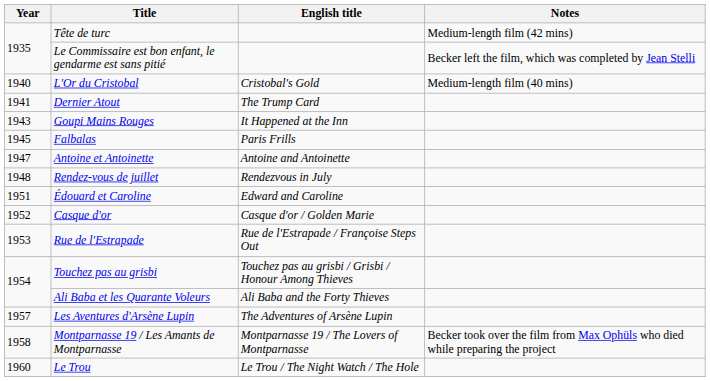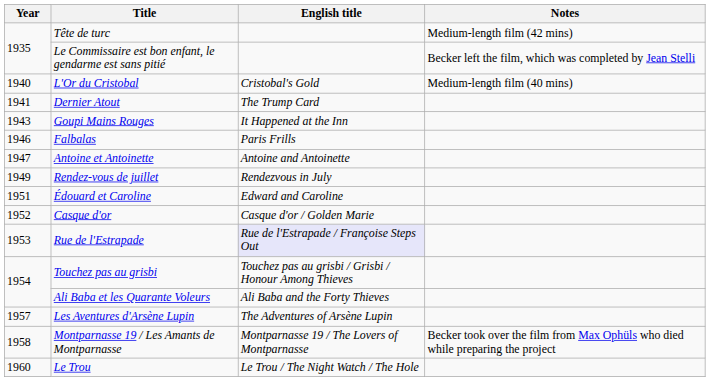 <table class="wikitable" width="75%">
 <tr>
 <th width="5%">Year</th>
 <th width="20%">Title</th>
 <th width="20%">English title</th>
 <th width="30%">Notes</th>
 </tr>
 <tr>
 <td rowspan="2">1935</td>
 <td><em>Tête de turc</em></td>
 <td></td>
 <td>Medium-length film (42 mins)</td>
 </tr>
 <tr>
 <td><em>Le Commissaire est bon enfant, le gendarme est sans pitié</em></td>
 <td></td>
 <td>Becker left the film, which was completed by <a href='#'>Jean Stelli</a></td>
 </tr>
 <tr>
 <td>1940</td>
 <td><em><a href='#'>L'Or du Cristobal</a></em></td>
 <td><em>Cristobal's Gold</em></td>
 <td>Medium-length film (40 mins)</td>
 </tr>
 <tr>
 <td>1941</td>
 <td><em><a href='#'>Dernier Atout</a></em></td>
 <td><em>The Trump Card</em></td>
 <td></td>
 </tr>
 <tr>
 <td>1943</td>
 <td><em><a href='#'>Goupi Mains Rouges</a></em></td>
 <td><em>It Happened at the Inn</em></td>
 <td></td>
 </tr>
 <tr>
-<td>1945</td>
+<td>1946</td>
 <td><em><a href='#'>Falbalas</a></em></td>
 <td><em>Paris Frills</em></td>
 <td></td>
 </tr>
 <tr>
 <td>1947</td>
 <td><em><a href='#'>Antoine et Antoinette</a></em></td>
 <td><em>Antoine and Antoinette</em></td>
 <td></td>
 </tr>
 <tr>
-<td>1948</td>
+<td>1949</td>
 <td><em><a href='#'>Rendez-vous de juillet</a></em></td>
 <td><em>Rendezvous in July</em></td>
 <td></td>
 </tr>
 <tr>
 <td>1951</td>
 <td><em><a href='#'>Édouard et Caroline</a></em></td>
 <td><em>Edward and Caroline</em></td>
 <td></td>
 </tr>
 <tr>
 <td>1952</td>
 <td><em><a href='#'>Casque d'or</a></em></td>
 <td><em>Casque d'or / Golden Marie</em></td>
 <td></td>
 </tr>
 <tr>
 <td>1953</td>
 <td><em><a href='#'>Rue de l'Estrapade</a></em></td>
-<td><em>Rue de l'Estrapade / Françoise Steps Out</em></td>
+<td style="background: lavender;"><em>Rue de l'Estrapade / Françoise Steps Out</em></td>
 <td></td>
 </tr>
 <tr>
 <td rowspan="2">1954</td>
 <td><em><a href='#'>Touchez pas au grisbi</a></em></td>
 <td><em> Touchez pas au grisbi / Grisbi / Honour Among Thieves</em></td>
 <td></td>
 </tr>
 <tr>
 <td><em><a href='#'>Ali Baba et les Quarante Voleurs</a></em></td>
 <td><em>Ali Baba and the Forty Thieves</em></td>
 <td></td>
 </tr>
 <tr>
 <td>1957</td>
 <td><em><a href='#'>Les Aventures d'Arsène Lupin</a></em></td>
 <td><em>The Adventures of Arsène Lupin</em></td>
 <td></td>
 </tr>
 <tr>
 <td>1958</td>
 <td><em><a href='#'>Montparnasse 19</a> / Les Amants de Montparnasse</em></td>
 <td><em>Montparnasse 19 / The Lovers of Montparnasse</em></td>
 <td>Becker took over the film from <a href='#'>Max Ophüls</a> who died while preparing the project</td>
 </tr>
 <tr>
 <td>1960</td>
 <td><em><a href='#'>Le Trou</a></em></td>
 <td><em>Le Trou / The Night Watch / The Hole</em></td>
 <td></td>
 </tr>
 </table>
